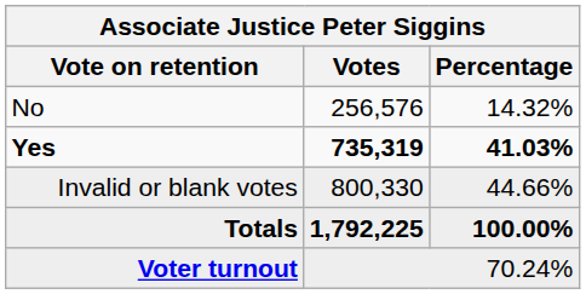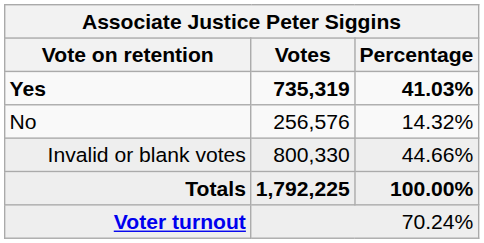 <table class="wikitable" style="font-size: 95%;">
 <tr style="background-color:#E9E9E9">
 <th colspan="3">Associate Justice Peter Siggins</th>
 </tr>
 <tr bgcolor="#EEEEEE" align="center">
 <th style="width: 170px">Vote on retention</th>
 <th style="width: 50px">Votes</th>
 <th style="width: 40px">Percentage</th>
 </tr>
 <tr>
+<td><strong>Yes</strong></td>
+<td align="right"><strong>735,319</strong></td>
+<td align="right"><strong>41.03%</strong></td>
+</tr>
+<tr>
 <td>No</td>
 <td align="right">256,576</td>
 <td align="right">14.32%</td>
-</tr>
-<tr>
-<td><strong>Yes</strong></td>
-<td align="right"><strong>735,319</strong></td>
-<td align="right"><strong>41.03%</strong></td>
 </tr>
 <tr bgcolor="#EEEEEE">
 <td align="right">Invalid or blank votes</td>
 <td align="right">800,330</td>
 <td align="right">44.66%</td>
 </tr>
 <tr bgcolor="#EEEEEE">
 <td align="right"><strong>Totals</strong></td>
 <td align="right"><strong>1,792,225</strong></td>
 <td align="right"><strong>100.00%</strong></td>
 </tr>
 <tr bgcolor="#EEEEEE">
 <td align="right"><strong><a href='#'>Voter turnout</a></strong></td>
 <td colspan="2" align="right">70.24%</td>
 </tr>
 </table>
